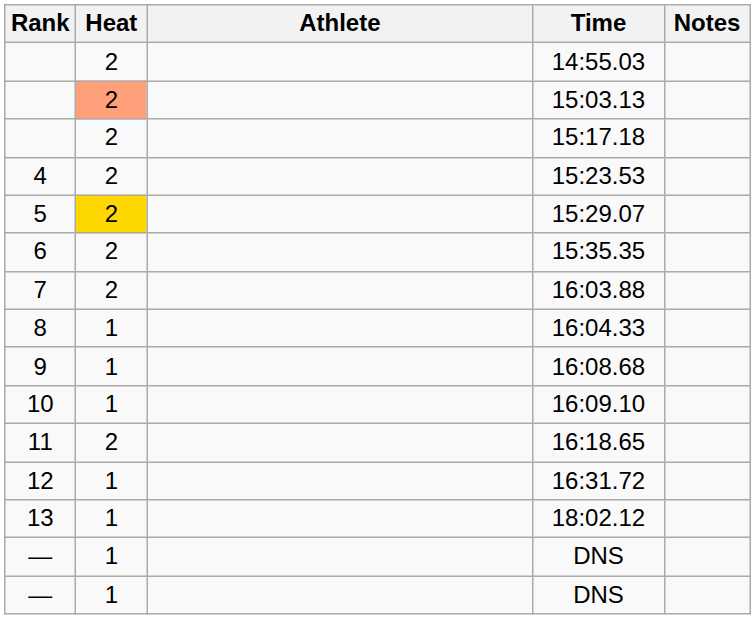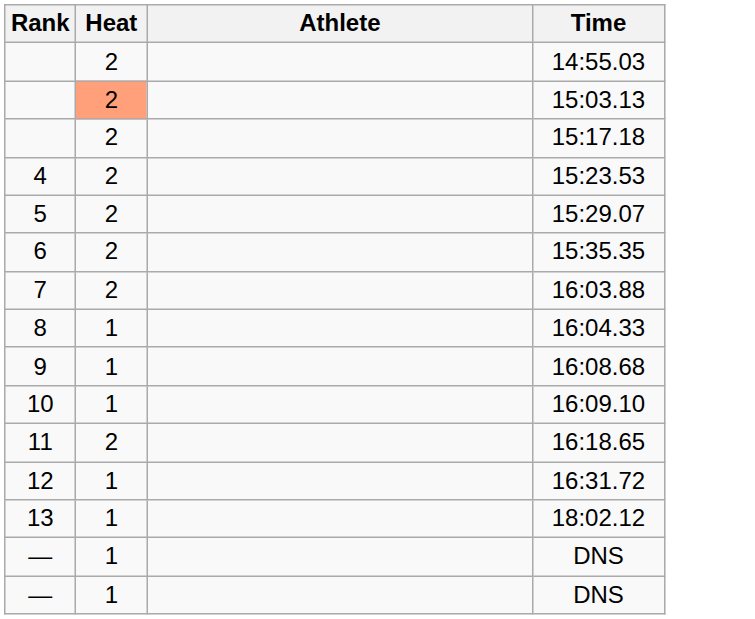 <table class="wikitable" style="text-align:center">
 <tr>
 <th width=40>Rank</th>
 <th width=40>Heat</th>
 <th width=250>Athlete</th>
 <th width=80>Time</th>
-<th width=50>Notes</th>
 </tr>
 <tr>
 <td></td>
 <td>2</td>
 <td align=left></td>
 <td>14:55.03</td>
-<td></td>
 </tr>
 <tr>
 <td></td>
 <td style="background: lightsalmon;">2</td>
 <td align=left></td>
 <td>15:03.13</td>
-<td></td>
 </tr>
 <tr>
 <td></td>
 <td>2</td>
 <td align=left></td>
 <td>15:17.18</td>
-<td></td>
 </tr>
 <tr>
 <td>4</td>
 <td>2</td>
 <td align=left></td>
 <td>15:23.53</td>
-<td></td>
 </tr>
 <tr>
 <td>5</td>
-<td style="background: gold;">2</td>
+<td>2</td>
 <td align=left></td>
 <td>15:29.07</td>
-<td></td>
 </tr>
 <tr>
 <td>6</td>
 <td>2</td>
 <td align=left></td>
 <td>15:35.35</td>
-<td></td>
 </tr>
 <tr>
 <td>7</td>
 <td>2</td>
 <td align=left></td>
 <td>16:03.88</td>
-<td></td>
 </tr>
 <tr>
 <td>8</td>
 <td>1</td>
 <td align=left></td>
 <td>16:04.33</td>
-<td></td>
 </tr>
 <tr>
 <td>9</td>
 <td>1</td>
 <td align=left></td>
 <td>16:08.68</td>
-<td></td>
 </tr>
 <tr>
 <td>10</td>
 <td>1</td>
 <td align=left></td>
 <td>16:09.10</td>
-<td></td>
 </tr>
 <tr>
 <td>11</td>
 <td>2</td>
 <td align=left></td>
 <td>16:18.65</td>
-<td></td>
 </tr>
 <tr>
 <td>12</td>
 <td>1</td>
 <td align=left></td>
 <td>16:31.72</td>
-<td></td>
 </tr>
 <tr>
 <td>13</td>
 <td>1</td>
 <td align=left></td>
 <td>18:02.12</td>
-<td></td>
 </tr>
 <tr>
 <td>—</td>
 <td>1</td>
 <td align=left></td>
 <td>DNS</td>
-<td></td>
 </tr>
 <tr>
 <td>—</td>
 <td>1</td>
 <td align=left></td>
 <td>DNS</td>
-<td></td>
 </tr>
 </table>
